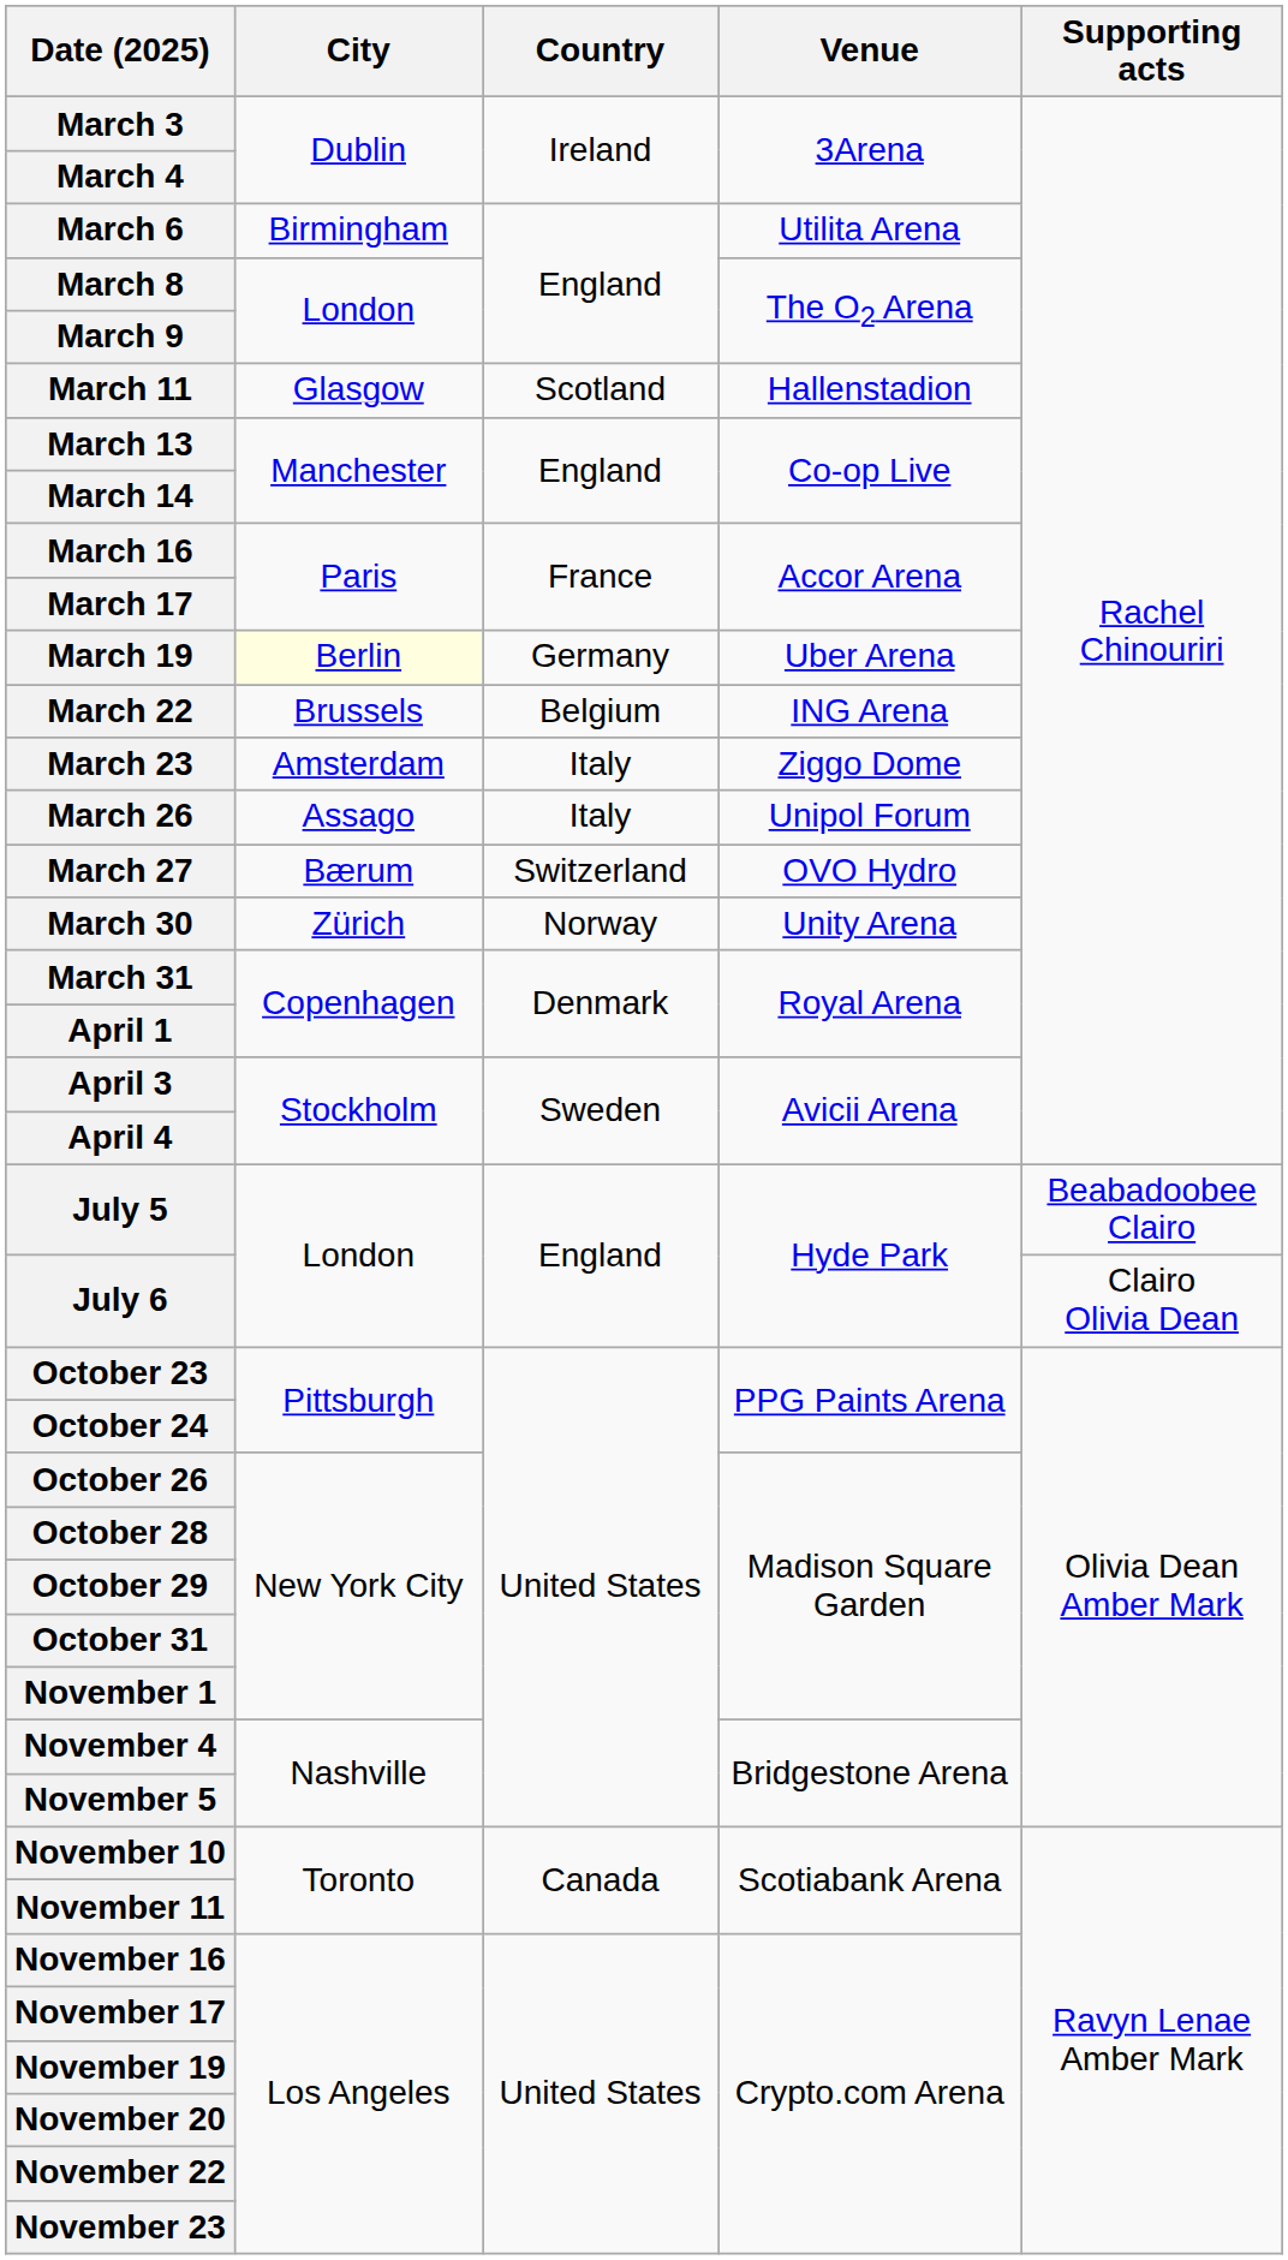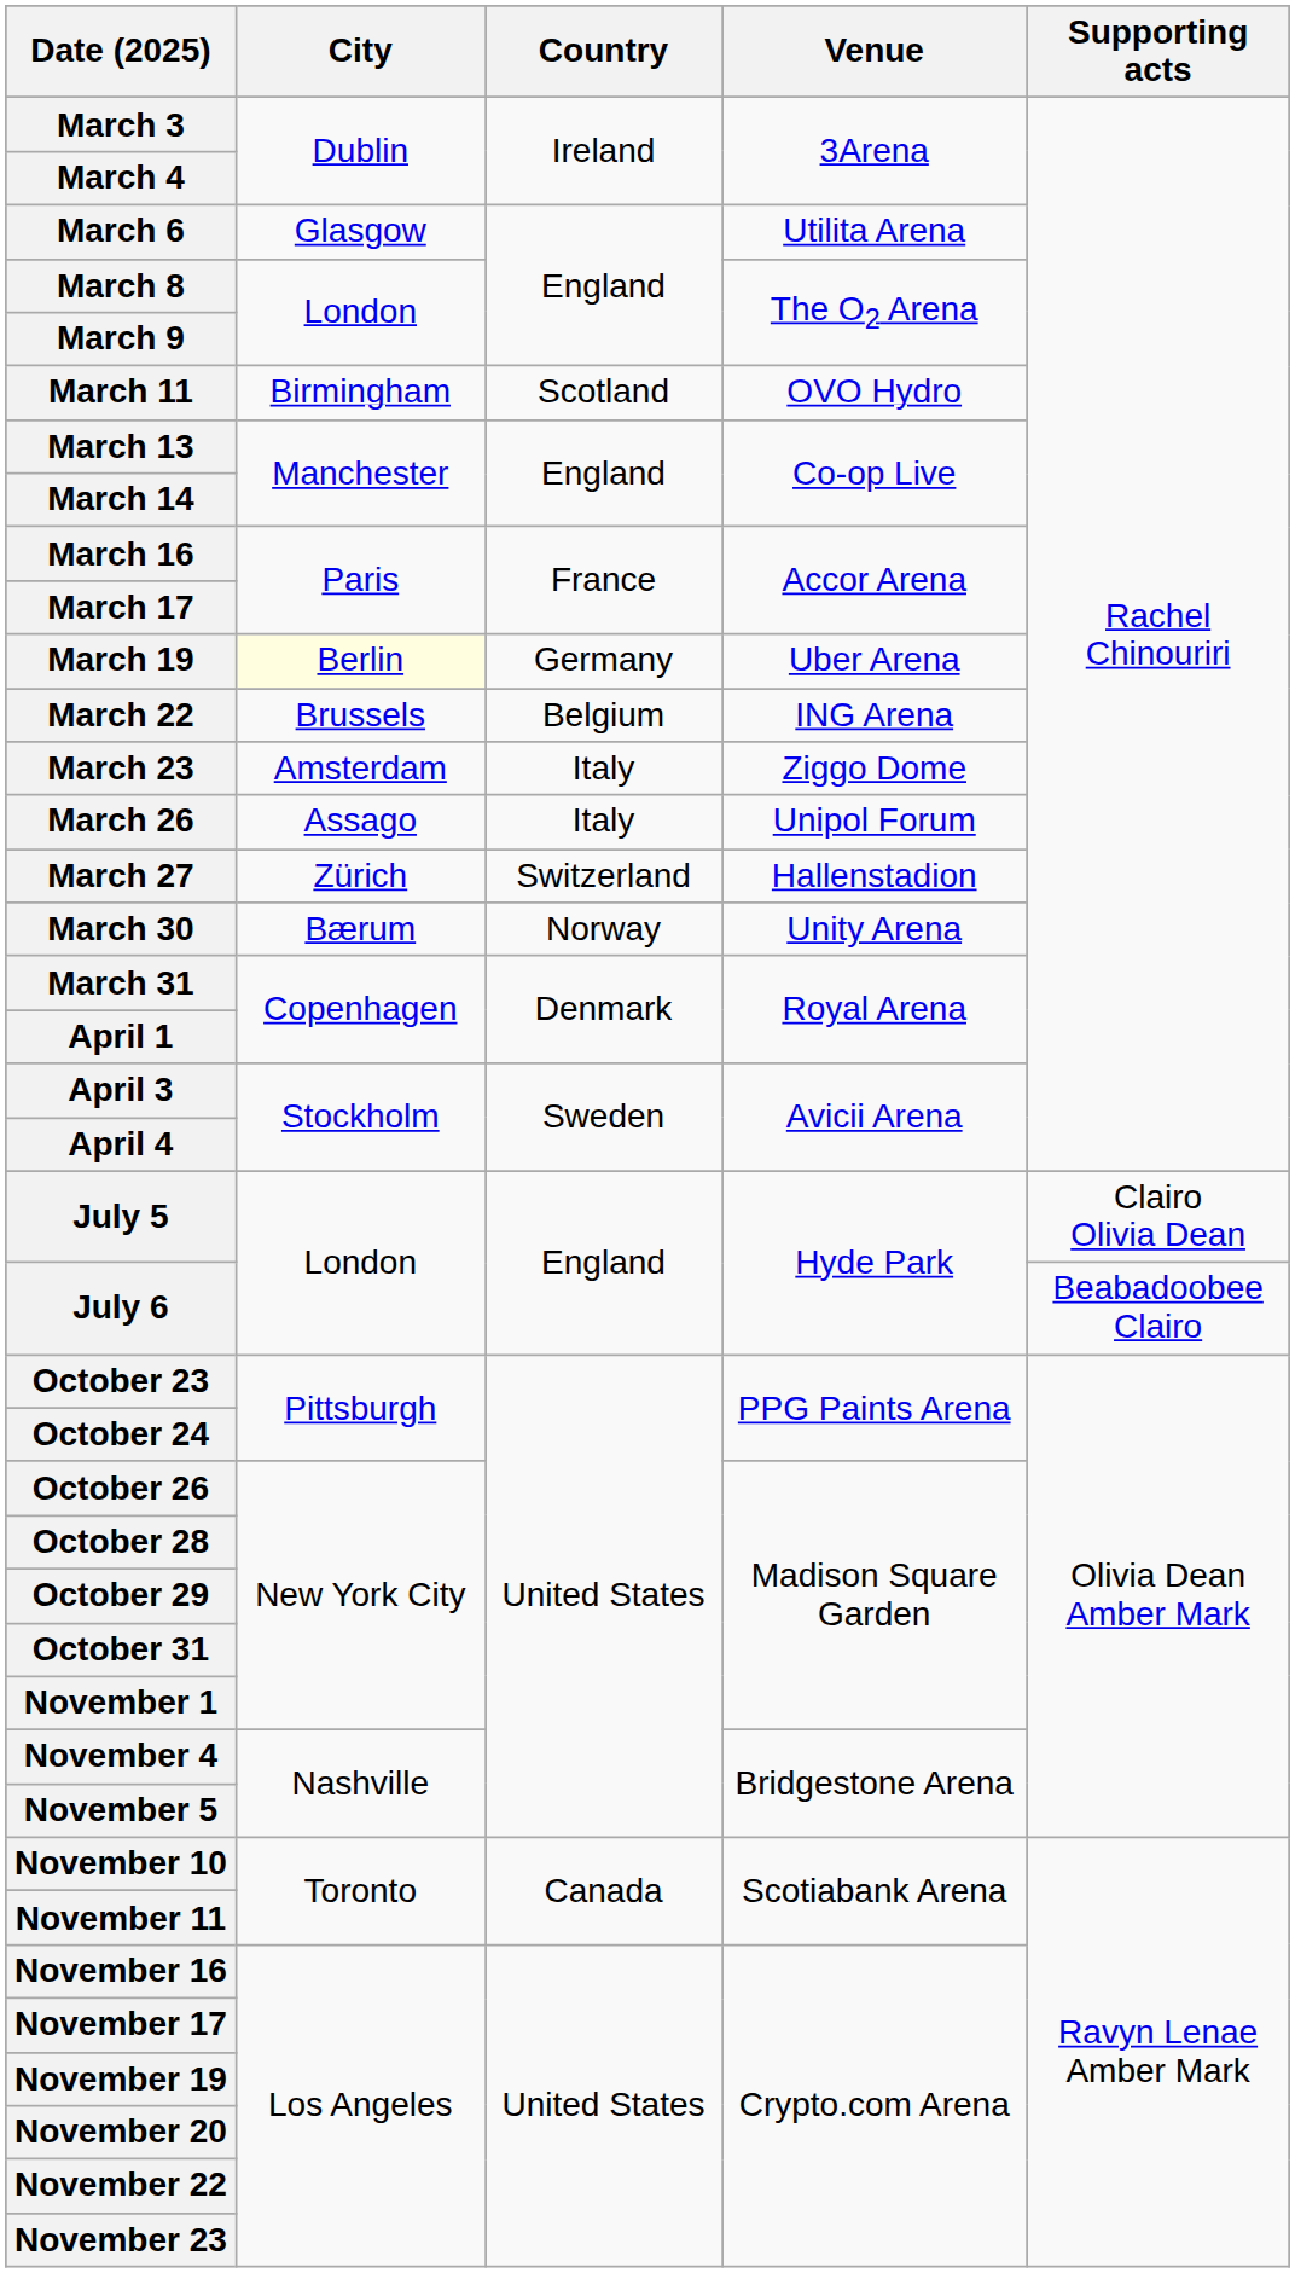 <table class="wikitable plainrowheaders" style="text-align:center;">
 <tr>
 <th scope="col" style="width:10em;">Date (2025)</th>
 <th scope="col" style="width:10em;">City</th>
 <th scope="col" style="width:10em;">Country</th>
 <th scope="col" style="width:15em;">Venue</th>
 <th scope="col" style="width:10em;">Supporting acts</th>
 </tr>
 <tr>
 <th scope="row" style="text-align:center;">March 3</th>
 <td rowspan="2"><a href='#'>Dublin</a></td>
 <td rowspan="2">Ireland</td>
 <td rowspan="2"><a href='#'>3Arena</a></td>
 <td rowspan="20"><a href='#'>Rachel Chinouriri</a></td>
 </tr>
 <tr>
 <th scope="row" style="text-align:center;">March 4</th>
 </tr>
 <tr>
 <th scope="row" style="text-align:center;">March 6</th>
-<td><a href='#'>Birmingham</a></td>
+<td><a href='#'>Glasgow</a></td>
 <td rowspan="3">England</td>
 <td><a href='#'>Utilita Arena</a></td>
 </tr>
 <tr>
 <th scope="row" style="text-align:center;">March 8</th>
 <td rowspan="2"><a href='#'>London</a></td>
 <td rowspan="2"><a href='#'>The O<sub>2</sub> Arena</a></td>
 </tr>
 <tr>
 <th scope="row" style="text-align:center;">March 9</th>
 </tr>
 <tr>
 <th scope="row" style="text-align:center;">March 11</th>
-<td><a href='#'>Glasgow</a></td>
+<td><a href='#'>Birmingham</a></td>
 <td>Scotland</td>
-<td><a href='#'>Hallenstadion</a></td>
+<td><a href='#'>OVO Hydro</a></td>
 </tr>
 <tr>
 <th scope="row" style="text-align:center;">March 13</th>
 <td rowspan="2"><a href='#'>Manchester</a></td>
 <td rowspan="2">England</td>
 <td rowspan="2"><a href='#'>Co-op Live</a></td>
 </tr>
 <tr>
 <th scope="row" style="text-align:center;">March 14</th>
 </tr>
 <tr>
 <th scope="row" style="text-align:center;">March 16</th>
 <td rowspan="2"><a href='#'>Paris</a></td>
 <td rowspan="2">France</td>
 <td rowspan="2"><a href='#'>Accor Arena</a></td>
 </tr>
 <tr>
 <th scope="row" style="text-align:center;">March 17</th>
 </tr>
 <tr>
 <th scope="row" style="text-align:Center;">March 19</th>
 <td style="background: lightyellow;"><a href='#'>Berlin</a></td>
 <td>Germany</td>
 <td><a href='#'>Uber Arena</a></td>
 </tr>
 <tr>
 <th scope="row" style="text-align:center;">March 22</th>
 <td><a href='#'>Brussels</a></td>
 <td>Belgium</td>
 <td><a href='#'>ING Arena</a></td>
 </tr>
 <tr>
 <th scope="row" style="text-align:center;">March 23</th>
 <td><a href='#'>Amsterdam</a></td>
 <td>Italy</td>
 <td><a href='#'>Ziggo Dome</a></td>
 </tr>
 <tr>
 <th scope="row" style="text-align:center;">March 26</th>
 <td><a href='#'>Assago</a></td>
 <td>Italy</td>
 <td><a href='#'>Unipol Forum</a></td>
 </tr>
 <tr>
 <th scope="row" style="text-align:center;">March 27</th>
-<td><a href='#'>Bærum</a></td>
+<td><a href='#'>Zürich</a></td>
 <td>Switzerland</td>
-<td><a href='#'>OVO Hydro</a></td>
+<td><a href='#'>Hallenstadion</a></td>
 </tr>
 <tr>
 <th scope="row" style="text-align:center;">March 30</th>
-<td><a href='#'>Zürich</a></td>
+<td><a href='#'>Bærum</a></td>
 <td>Norway</td>
 <td><a href='#'>Unity Arena</a></td>
 </tr>
 <tr>
 <th scope="row" style="text-align:center;">March 31</th>
 <td rowspan="2"><a href='#'>Copenhagen</a></td>
 <td rowspan="2">Denmark</td>
 <td rowspan="2"><a href='#'>Royal Arena</a></td>
 </tr>
 <tr>
 <th scope="row" style="text-align:center;">April 1</th>
 </tr>
 <tr>
 <th scope="row" style="text-align:center;">April 3</th>
 <td rowspan="2"><a href='#'>Stockholm</a></td>
 <td rowspan="2">Sweden</td>
 <td rowspan="2"><a href='#'>Avicii Arena</a></td>
 </tr>
 <tr>
 <th scope="row" style="text-align:center;">April 4</th>
 </tr>
 <tr>
 <th scope="row" style="text-align:center;">July 5</th>
 <td rowspan="2">London</td>
 <td rowspan="2">England</td>
 <td rowspan="2"><a href='#'>Hyde Park</a></td>
-<td><a href='#'>Beabadoobee</a><br><a href='#'>Clairo</a></td>
+<td>Clairo<br><a href='#'>Olivia Dean</a></td>
 </tr>
 <tr>
 <th scope="row" style="text-align:center;">July 6</th>
-<td>Clairo<br><a href='#'>Olivia Dean</a></td>
+<td><a href='#'>Beabadoobee</a><br><a href='#'>Clairo</a></td>
 </tr>
 <tr>
 <th scope="row" style="text-align:center;">October 23</th>
 <td rowspan="2"><a href='#'>Pittsburgh</a></td>
 <td rowspan="9">United States</td>
 <td rowspan="2"><a href='#'>PPG Paints Arena</a></td>
 <td rowspan="9">Olivia Dean<br><a href='#'>Amber Mark</a></td>
 </tr>
 <tr>
 <th scope="row" style="text-align:center;">October 24</th>
 </tr>
 <tr>
 <th scope="row" style="text-align:center;">October 26</th>
 <td rowspan="5">New York City</td>
 <td rowspan="5">Madison Square Garden</td>
 </tr>
 <tr>
 <th scope="row" style="text-align:center;">October 28</th>
 </tr>
 <tr>
 <th scope="row" style="text-align:center;">October 29</th>
 </tr>
 <tr>
 <th scope="row" style="text-align:center;">October 31</th>
 </tr>
 <tr>
 <th scope="row" style="text-align:center;">November 1</th>
 </tr>
 <tr>
 <th scope="row" style="text-align:center;">November 4</th>
 <td rowspan="2">Nashville</td>
 <td rowspan="2">Bridgestone Arena</td>
 </tr>
 <tr>
 <th scope="row" style="text-align:center;">November 5</th>
 </tr>
 <tr>
 <th scope="row" style="text-align:center;">November 10</th>
 <td rowspan="2">Toronto</td>
 <td rowspan="2">Canada</td>
 <td rowspan="2">Scotiabank Arena</td>
 <td rowspan="8"><a href='#'>Ravyn Lenae</a><br>Amber Mark</td>
 </tr>
 <tr>
 <th scope="row" style="text-align:center;">November 11</th>
 </tr>
 <tr>
 <th scope="row" style="text-align:center;">November 16</th>
 <td rowspan="6">Los Angeles</td>
 <td rowspan="6">United States</td>
 <td rowspan="6">Crypto.com Arena</td>
 </tr>
 <tr>
 <th scope="row" style="text-align:center;">November 17</th>
 </tr>
 <tr>
 <th scope="row" style="text-align:center;">November 19</th>
 </tr>
 <tr>
 <th scope="row" style="text-align:center;">November 20</th>
 </tr>
 <tr>
 <th scope="row" style="text-align:center;">November 22</th>
 </tr>
 <tr>
 <th scope="row" style="text-align:center;">November 23</th>
 </tr>
 </table>
